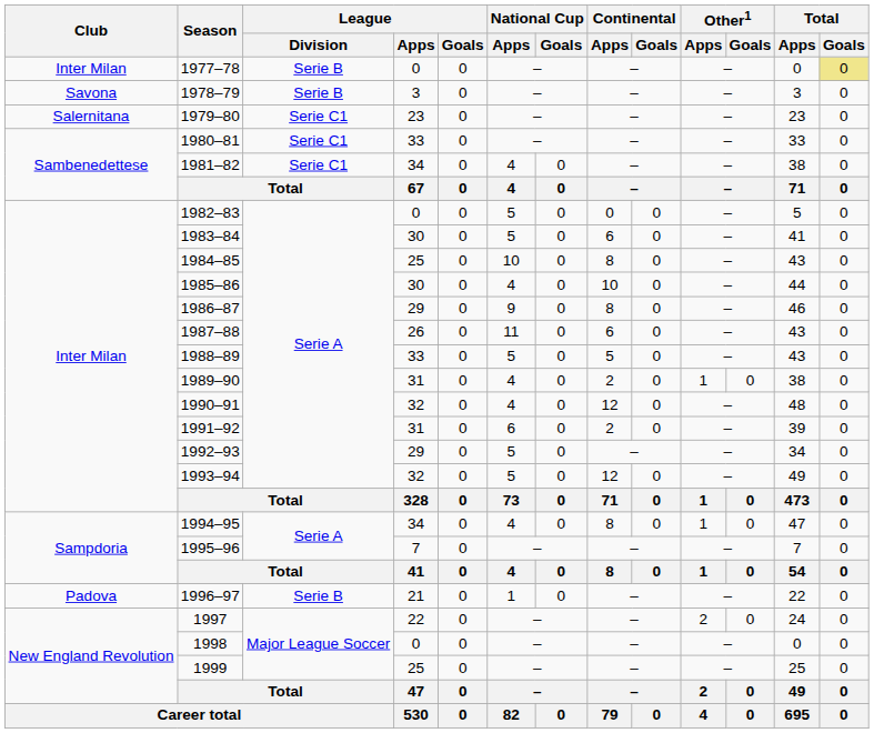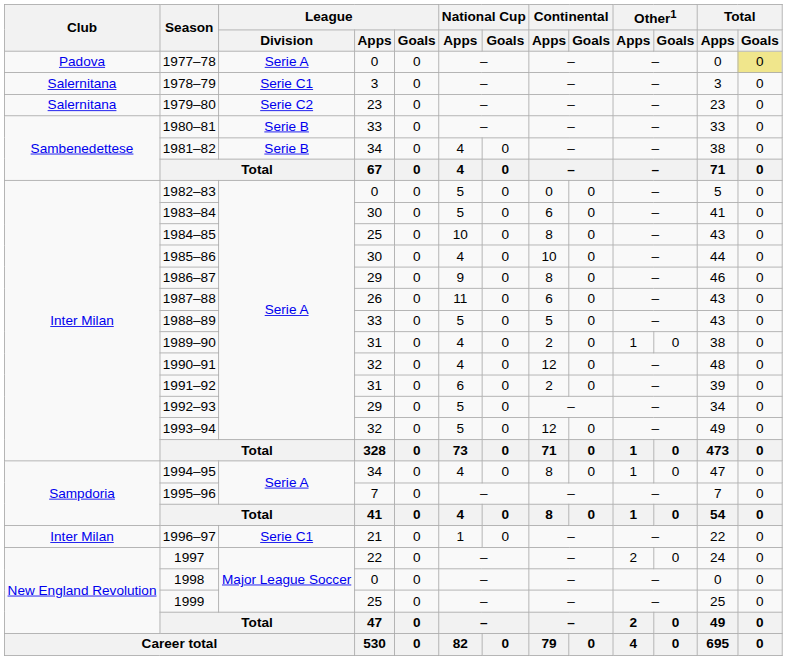 <table class="wikitable" style="text-align:center">
 <tr>
 <th rowspan="2">Club</th>
 <th rowspan="2">Season</th>
 <th colspan="3">League</th>
 <th colspan="2">National Cup</th>
 <th colspan="2">Continental</th>
 <th colspan="2">Other<sup>1</sup></th>
 <th colspan="2">Total</th>
 </tr>
 <tr>
 <th>Division</th>
 <th>Apps</th>
 <th>Goals</th>
 <th>Apps</th>
 <th>Goals</th>
 <th>Apps</th>
 <th>Goals</th>
 <th>Apps</th>
 <th>Goals</th>
 <th>Apps</th>
 <th>Goals</th>
 </tr>
 <tr>
-<td rowspan="1"><a href='#'>Inter Milan</a></td>
+<td rowspan="1"><a href='#'>Padova</a></td>
 <td>1977–78</td>
-<td rowspan="1"><a href='#'>Serie B</a></td>
+<td rowspan="1"><a href='#'>Serie A</a></td>
 <td>0</td>
 <td>0</td>
 <td colspan="2">–</td>
 <td colspan="2">–</td>
 <td colspan="2">–</td>
 <td>0</td>
 <td style="background: khaki;">0</td>
 </tr>
 <tr>
-<td rowspan="1"><a href='#'>Savona</a></td>
+<td rowspan="1"><a href='#'>Salernitana</a></td>
 <td>1978–79</td>
-<td rowspan="1"><a href='#'>Serie B</a></td>
+<td rowspan="1"><a href='#'>Serie C1</a></td>
 <td>3</td>
 <td>0</td>
 <td colspan="2">–</td>
 <td colspan="2">–</td>
 <td colspan="2">–</td>
 <td>3</td>
 <td>0</td>
 </tr>
 <tr>
 <td rowspan="1"><a href='#'>Salernitana</a></td>
 <td>1979–80</td>
-<td rowspan="1"><a href='#'>Serie C1</a></td>
+<td rowspan="1"><a href='#'>Serie C2</a></td>
 <td>23</td>
 <td>0</td>
 <td colspan="2">–</td>
 <td colspan="2">–</td>
 <td colspan="2">–</td>
 <td>23</td>
 <td>0</td>
 </tr>
 <tr>
 <td rowspan="3"><a href='#'>Sambenedettese</a></td>
 <td>1980–81</td>
-<td rowspan="1"><a href='#'>Serie C1</a></td>
+<td rowspan="1"><a href='#'>Serie B</a></td>
 <td>33</td>
 <td>0</td>
 <td colspan="2">–</td>
 <td colspan="2">–</td>
 <td colspan="2">–</td>
 <td>33</td>
 <td>0</td>
 </tr>
 <tr>
 <td>1981–82</td>
-<td rowspan="1"><a href='#'>Serie C1</a></td>
+<td rowspan="1"><a href='#'>Serie B</a></td>
 <td>34</td>
 <td>0</td>
 <td>4</td>
 <td>0</td>
 <td colspan="2">–</td>
 <td colspan="2">–</td>
 <td>38</td>
 <td>0</td>
 </tr>
 <tr>
 <th colspan="2">Total</th>
 <th>67</th>
 <th>0</th>
 <th>4</th>
 <th>0</th>
 <th colspan="2">–</th>
 <th colspan="2">–</th>
 <th>71</th>
 <th>0</th>
 </tr>
 <tr>
 <td rowspan="13"><a href='#'>Inter Milan</a></td>
 <td>1982–83</td>
 <td rowspan="12"><a href='#'>Serie A</a></td>
 <td>0</td>
 <td>0</td>
 <td>5</td>
 <td>0</td>
 <td>0</td>
 <td>0</td>
 <td colspan="2">–</td>
 <td>5</td>
 <td>0</td>
 </tr>
 <tr>
 <td>1983–84</td>
 <td>30</td>
 <td>0</td>
 <td>5</td>
 <td>0</td>
 <td>6</td>
 <td>0</td>
 <td colspan="2">–</td>
 <td>41</td>
 <td>0</td>
 </tr>
 <tr>
 <td>1984–85</td>
 <td>25</td>
 <td>0</td>
 <td>10</td>
 <td>0</td>
 <td>8</td>
 <td>0</td>
 <td colspan="2">–</td>
 <td>43</td>
 <td>0</td>
 </tr>
 <tr>
 <td>1985–86</td>
 <td>30</td>
 <td>0</td>
 <td>4</td>
 <td>0</td>
 <td>10</td>
 <td>0</td>
 <td colspan="2">–</td>
 <td>44</td>
 <td>0</td>
 </tr>
 <tr>
 <td>1986–87</td>
 <td>29</td>
 <td>0</td>
 <td>9</td>
 <td>0</td>
 <td>8</td>
 <td>0</td>
 <td colspan="2">–</td>
 <td>46</td>
 <td>0</td>
 </tr>
 <tr>
 <td>1987–88</td>
 <td>26</td>
 <td>0</td>
 <td>11</td>
 <td>0</td>
 <td>6</td>
 <td>0</td>
 <td colspan="2">–</td>
 <td>43</td>
 <td>0</td>
 </tr>
 <tr>
 <td>1988–89</td>
 <td>33</td>
 <td>0</td>
 <td>5</td>
 <td>0</td>
 <td>5</td>
 <td>0</td>
 <td colspan="2">–</td>
 <td>43</td>
 <td>0</td>
 </tr>
 <tr>
 <td>1989–90</td>
 <td>31</td>
 <td>0</td>
 <td>4</td>
 <td>0</td>
 <td>2</td>
 <td>0</td>
 <td>1</td>
 <td>0</td>
 <td>38</td>
 <td>0</td>
 </tr>
 <tr>
 <td>1990–91</td>
 <td>32</td>
 <td>0</td>
 <td>4</td>
 <td>0</td>
 <td>12</td>
 <td>0</td>
 <td colspan="2">–</td>
 <td>48</td>
 <td>0</td>
 </tr>
 <tr>
 <td>1991–92</td>
 <td>31</td>
 <td>0</td>
 <td>6</td>
 <td>0</td>
 <td>2</td>
 <td>0</td>
 <td colspan="2">–</td>
 <td>39</td>
 <td>0</td>
 </tr>
 <tr>
 <td>1992–93</td>
 <td>29</td>
 <td>0</td>
 <td>5</td>
 <td>0</td>
 <td colspan="2">–</td>
 <td colspan="2">–</td>
 <td>34</td>
 <td>0</td>
 </tr>
 <tr>
 <td>1993–94</td>
 <td>32</td>
 <td>0</td>
 <td>5</td>
 <td>0</td>
 <td>12</td>
 <td>0</td>
 <td colspan="2">–</td>
 <td>49</td>
 <td>0</td>
 </tr>
 <tr>
 <th colspan="2">Total</th>
 <th>328</th>
 <th>0</th>
 <th>73</th>
 <th>0</th>
 <th>71</th>
 <th>0</th>
 <th>1</th>
 <th>0</th>
 <th>473</th>
 <th>0</th>
 </tr>
 <tr>
 <td rowspan="3"><a href='#'>Sampdoria</a></td>
 <td>1994–95</td>
 <td rowspan="2"><a href='#'>Serie A</a></td>
 <td>34</td>
 <td>0</td>
 <td>4</td>
 <td>0</td>
 <td>8</td>
 <td>0</td>
 <td>1</td>
 <td>0</td>
 <td>47</td>
 <td>0</td>
 </tr>
 <tr>
 <td>1995–96</td>
 <td>7</td>
 <td>0</td>
 <td colspan="2">–</td>
 <td colspan="2">–</td>
 <td colspan="2">–</td>
 <td>7</td>
 <td>0</td>
 </tr>
 <tr>
 <th colspan="2">Total</th>
 <th>41</th>
 <th>0</th>
 <th>4</th>
 <th>0</th>
 <th>8</th>
 <th>0</th>
 <th>1</th>
 <th>0</th>
 <th>54</th>
 <th>0</th>
 </tr>
 <tr>
-<td rowspan="1"><a href='#'>Padova</a></td>
+<td rowspan="1"><a href='#'>Inter Milan</a></td>
 <td>1996–97</td>
-<td rowspan="1"><a href='#'>Serie B</a></td>
+<td rowspan="1"><a href='#'>Serie C1</a></td>
 <td>21</td>
 <td>0</td>
 <td>1</td>
 <td>0</td>
 <td colspan="2">–</td>
 <td colspan="2">–</td>
 <td>22</td>
 <td>0</td>
 </tr>
 <tr>
 <td rowspan="4"><a href='#'>New England Revolution</a></td>
 <td>1997</td>
 <td rowspan="3"><a href='#'>Major League Soccer</a></td>
 <td>22</td>
 <td>0</td>
 <td colspan="2">–</td>
 <td colspan="2">–</td>
 <td>2</td>
 <td>0</td>
 <td>24</td>
 <td>0</td>
 </tr>
 <tr>
 <td>1998</td>
 <td>0</td>
 <td>0</td>
 <td colspan="2">–</td>
 <td colspan="2">–</td>
 <td colspan="2">–</td>
 <td>0</td>
 <td>0</td>
 </tr>
 <tr>
 <td>1999</td>
 <td>25</td>
 <td>0</td>
 <td colspan="2">–</td>
 <td colspan="2">–</td>
 <td colspan="2">–</td>
 <td>25</td>
 <td>0</td>
 </tr>
 <tr>
 <th colspan="2">Total</th>
 <th>47</th>
 <th>0</th>
 <th colspan="2">–</th>
 <th colspan="2">–</th>
 <th>2</th>
 <th>0</th>
 <th>49</th>
 <th>0</th>
 </tr>
 <tr>
 <th colspan="3">Career total</th>
 <th>530</th>
 <th>0</th>
 <th>82</th>
 <th>0</th>
 <th>79</th>
 <th>0</th>
 <th>4</th>
 <th>0</th>
 <th>695</th>
 <th>0</th>
 </tr>
 </table>
